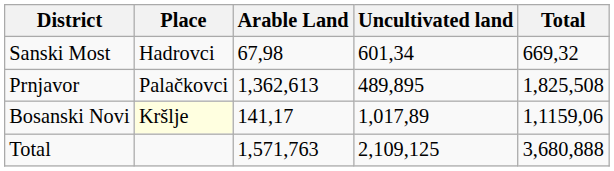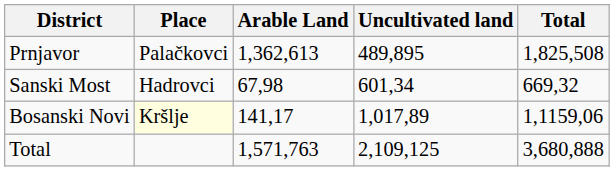 <table class="wikitable">
 <tr>
 <th>District</th>
 <th>Place</th>
 <th>Arable Land</th>
 <th>Uncultivated land</th>
 <th>Total</th>
 </tr>
 <tr>
+<td>Prnjavor</td>
+<td>Palačkovci</td>
+<td>1,362,613</td>
+<td>489,895</td>
+<td>1,825,508</td>
+</tr>
+<tr>
 <td>Sanski Most</td>
 <td>Hadrovci</td>
 <td>67,98</td>
 <td>601,34</td>
 <td>669,32</td>
-</tr>
-<tr>
-<td>Prnjavor</td>
-<td>Palačkovci</td>
-<td>1,362,613</td>
-<td>489,895</td>
-<td>1,825,508</td>
 </tr>
 <tr>
 <td>Bosanski Novi</td>
 <td style="background: lightyellow;">Kršlje</td>
 <td>141,17</td>
 <td>1,017,89</td>
 <td>1,1159,06</td>
 </tr>
 <tr>
 <td>Total</td>
 <td></td>
 <td>1,571,763</td>
 <td>2,109,125</td>
 <td>3,680,888</td>
 </tr>
 </table>
